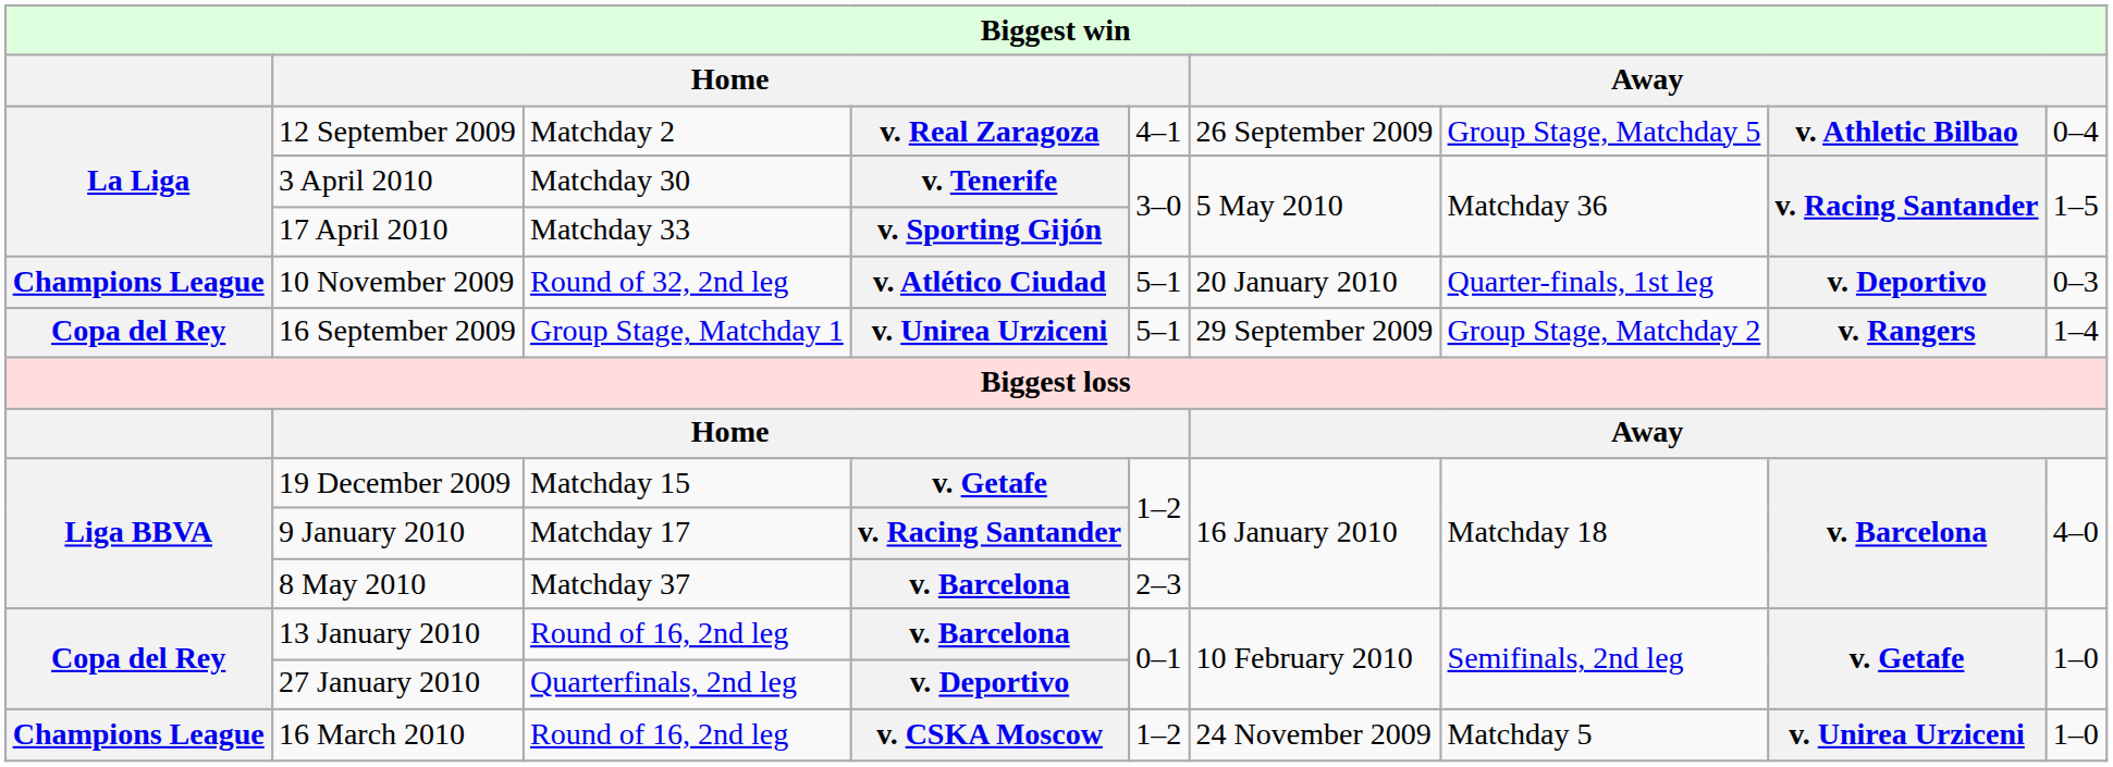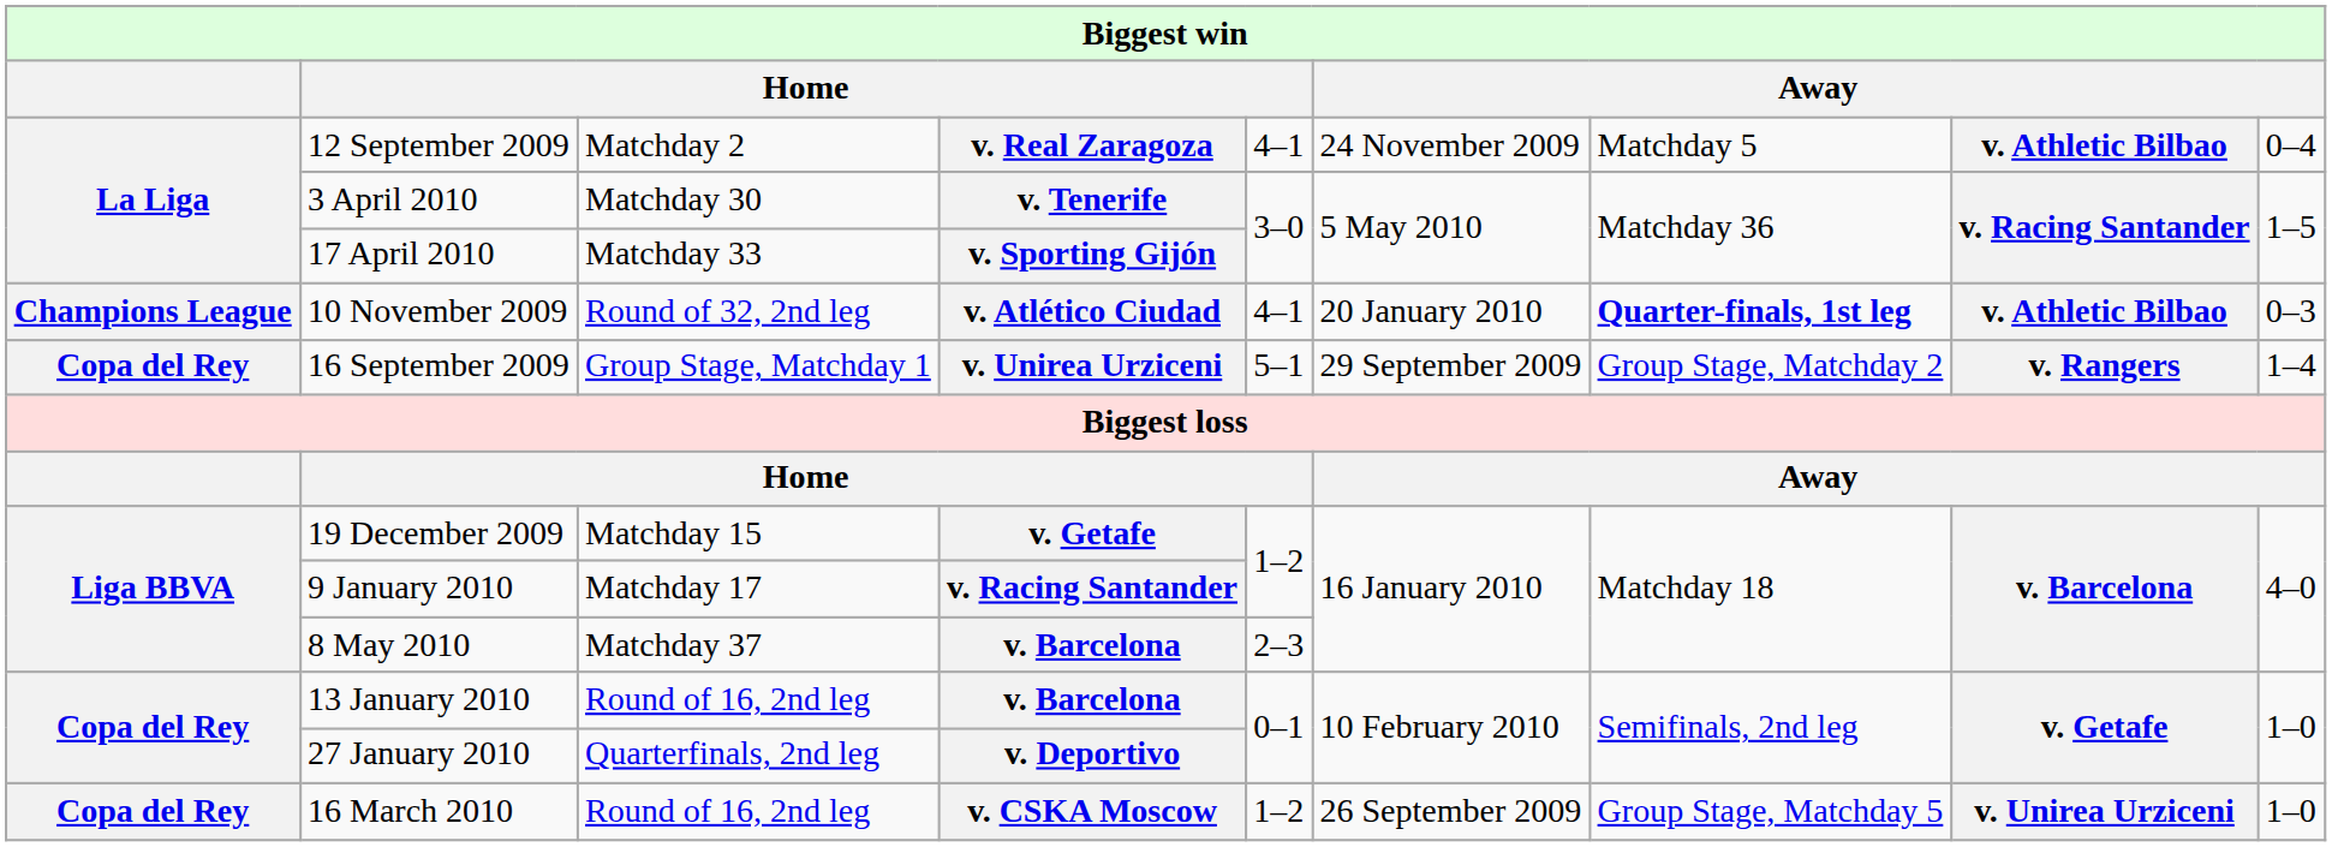 <table class="wikitable" style="font-size: 85%">
 <tr>
 <td style="background:#dfd; text-align:center;" colspan="11"><strong>Biggest win</strong></td>
 </tr>
 <tr>
 <th></th>
 <th colspan="4">Home</th>
 <th colspan="4">Away</th>
 </tr>
 <tr>
 <th rowspan="3"><a href='#'>La Liga</a></th>
 <td>12 September 2009</td>
 <td>Matchday 2</td>
 <th>v. <a href='#'>Real Zaragoza</a></th>
 <td>4–1</td>
-<td>26 September 2009</td>
-<td><a href='#'>Group Stage, Matchday 5</a></td>
+<td>24 November 2009</td>
+<td>Matchday 5</td>
 <th>v. <a href='#'>Athletic Bilbao</a></th>
 <td>0–4</td>
 </tr>
 <tr>
 <td>3 April 2010</td>
 <td>Matchday 30</td>
 <th>v. <a href='#'>Tenerife</a></th>
 <td rowspan="2">3–0</td>
 <td rowspan="2">5 May 2010</td>
 <td rowspan="2">Matchday 36</td>
 <th rowspan="2">v. <a href='#'>Racing Santander</a></th>
 <td rowspan="2">1–5</td>
 </tr>
 <tr>
 <td>17 April 2010</td>
 <td>Matchday 33</td>
 <th>v. <a href='#'>Sporting Gijón</a></th>
 </tr>
 <tr>
 <th><a href='#'>Champions League</a></th>
 <td>10 November 2009</td>
 <td><a href='#'>Round of 32, 2nd leg</a></td>
 <th>v. <a href='#'>Atlético Ciudad</a></th>
-<td>5–1</td>
+<td>4–1</td>
 <td>20 January 2010</td>
-<td><a href='#'>Quarter-finals, 1st leg</a></td>
-<th>v. <a href='#'>Deportivo</a></th>
+<td><strong><a href='#'>Quarter-finals, 1st leg</a></strong></td>
+<th>v. <a href='#'>Athletic Bilbao</a></th>
 <td>0–3</td>
 </tr>
 <tr>
 <th><a href='#'>Copa del Rey</a></th>
 <td>16 September 2009</td>
 <td><a href='#'>Group Stage, Matchday 1</a></td>
 <th>v. <a href='#'>Unirea Urziceni</a></th>
 <td>5–1</td>
 <td>29 September 2009</td>
 <td><a href='#'>Group Stage, Matchday 2</a></td>
 <th>v. <a href='#'>Rangers</a></th>
 <td>1–4</td>
 </tr>
 <tr>
 <td style="background:#fdd; text-align:center;" colspan="11"><strong>Biggest loss</strong></td>
 </tr>
 <tr>
 <th></th>
 <th colspan="4">Home</th>
 <th colspan="4">Away</th>
 </tr>
 <tr>
 <th rowspan="3"><a href='#'>Liga BBVA</a></th>
 <td>19 December 2009</td>
 <td>Matchday 15</td>
 <th>v. <a href='#'>Getafe</a></th>
 <td rowspan="2">1–2</td>
 <td rowspan="3">16 January 2010</td>
 <td rowspan="3">Matchday 18</td>
 <th rowspan="3">v. <a href='#'>Barcelona</a></th>
 <td rowspan="3">4–0</td>
 </tr>
 <tr>
 <td>9 January 2010</td>
 <td>Matchday 17</td>
 <th>v. <a href='#'>Racing Santander</a></th>
 </tr>
 <tr>
 <td>8 May 2010</td>
 <td>Matchday 37</td>
 <th>v. <a href='#'>Barcelona</a></th>
 <td>2–3</td>
 </tr>
 <tr>
 <th rowspan="2"><a href='#'>Copa del Rey</a></th>
 <td>13 January 2010</td>
 <td><a href='#'>Round of 16, 2nd leg</a></td>
 <th>v. <a href='#'>Barcelona</a></th>
 <td rowspan="2">0–1</td>
 <td rowspan="2">10 February 2010</td>
 <td rowspan="2"><a href='#'>Semifinals, 2nd leg</a></td>
 <th rowspan="2">v. <a href='#'>Getafe</a></th>
 <td rowspan="2">1–0</td>
 </tr>
 <tr>
 <td>27 January 2010</td>
 <td><a href='#'>Quarterfinals, 2nd leg</a></td>
 <th>v. <a href='#'>Deportivo</a></th>
 </tr>
 <tr>
-<th><a href='#'>Champions League</a></th>
+<th><a href='#'>Copa del Rey</a></th>
 <td>16 March 2010</td>
 <td><a href='#'>Round of 16, 2nd leg</a></td>
 <th>v. <a href='#'>CSKA Moscow</a></th>
 <td>1–2</td>
-<td>24 November 2009</td>
-<td>Matchday 5</td>
+<td>26 September 2009</td>
+<td><a href='#'>Group Stage, Matchday 5</a></td>
 <th>v. <a href='#'>Unirea Urziceni</a></th>
 <td>1–0</td>
 </tr>
 </table>
